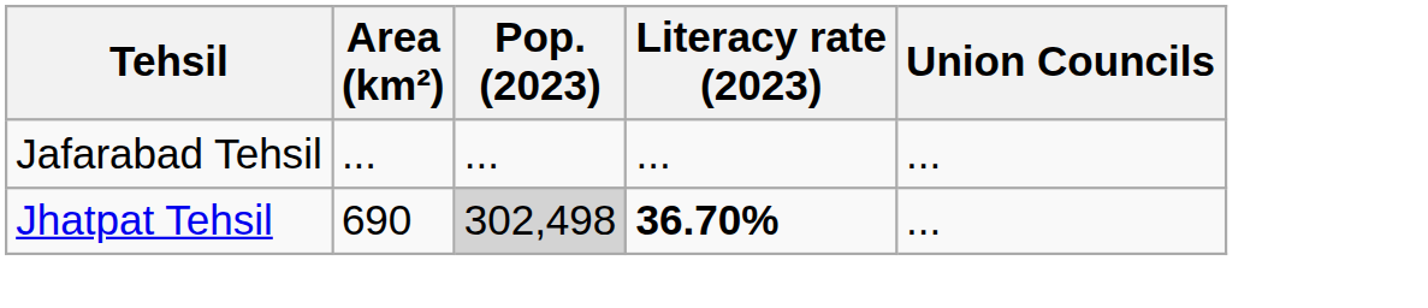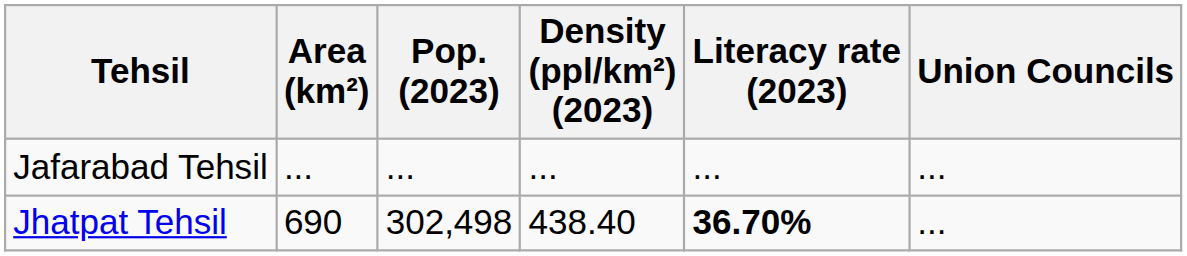 <table class="wikitable sortable static-row-numbers static-row-header-hash">
 <tr>
 <th>Tehsil</th>
 <th>Area<br>(km²)</th>
 <th>Pop.<br>(2023)</th>
+<th>Density<br>(ppl/km²)<br>(2023)</th>
 <th>Literacy rate<br>(2023)</th>
 <th>Union Councils</th>
 </tr>
 <tr>
 <td>Jafarabad Tehsil</td>
 <td>...</td>
 <td>...</td>
 <td>...</td>
 <td>...</td>
+<td>...</td>
 </tr>
 <tr>
 <td><a href='#'>Jhatpat Tehsil</a></td>
 <td>690</td>
-<td style="background: lightgrey;">302,498</td>
+<td>302,498</td>
+<td>438.40</td>
 <td><strong>36.70%</strong></td>
 <td>...</td>
 </tr>
 </table>
